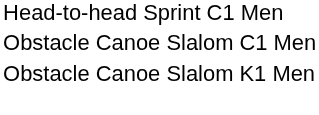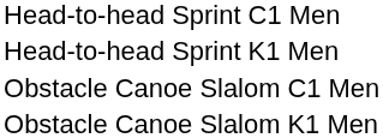 <table>
 <tr>
 <td>Head-to-head Sprint C1 Men<br></td>
+<td></td>
+<td></td>
+<td></td>
+</tr>
+<tr>
+<td>Head-to-head Sprint K1 Men<br></td>
 <td></td>
 <td></td>
 <td></td>
 </tr>
 <tr>
 <td>Obstacle Canoe Slalom C1 Men<br></td>
 <td></td>
 <td></td>
 <td></td>
 </tr>
 <tr>
 <td>Obstacle Canoe Slalom K1 Men<br></td>
 <td></td>
 <td></td>
 <td></td>
 </tr>
 </table>
